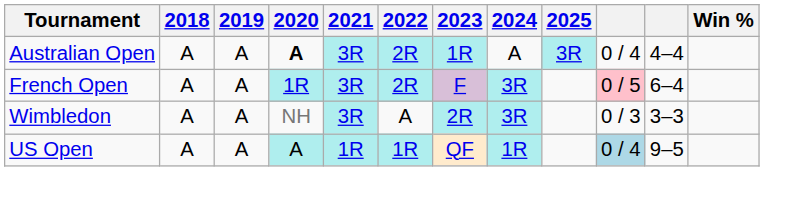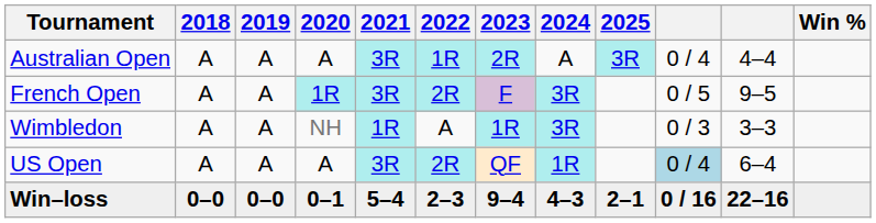 <table class="wikitable" style="text-align:center">
 <tr>
 <th>Tournament</th>
 <th><a href='#'>2018</a></th>
 <th><a href='#'>2019</a></th>
 <th><a href='#'>2020</a></th>
 <th><a href='#'>2021</a></th>
 <th><a href='#'>2022</a></th>
 <th><a href='#'>2023</a></th>
 <th><a href='#'>2024</a></th>
 <th><a href='#'>2025</a></th>
 <th></th>
 <th></th>
 <th>Win %</th>
 </tr>
 <tr>
 <td align=left><a href='#'>Australian Open</a></td>
 <td>A</td>
 <td>A</td>
-<td><strong>A</strong></td>
+<td>A</td>
 <td style=background:#afeeee><a href='#'>3R</a></td>
+<td style=background:#afeeee><a href='#'>1R</a></td>
 <td style=background:#afeeee><a href='#'>2R</a></td>
-<td style=background:#afeeee><a href='#'>1R</a></td>
 <td>A</td>
 <td style=background:#afeeee><a href='#'>3R</a></td>
 <td>0 / 4</td>
 <td>4–4</td>
 <td></td>
 </tr>
 <tr>
 <td align=left><a href='#'>French Open</a></td>
 <td>A</td>
 <td>A</td>
 <td style=background:#afeeee><a href='#'>1R</a></td>
 <td style=background:#afeeee><a href='#'>3R</a></td>
 <td style=background:#afeeee><a href='#'>2R</a></td>
 <td style=background:thistle><a href='#'>F</a></td>
 <td style=background:#afeeee><a href='#'>3R</a></td>
 <td></td>
-<td style="background: pink;">0 / 5</td>
-<td>6–4</td>
+<td>0 / 5</td>
+<td>9–5</td>
 <td></td>
 </tr>
 <tr>
 <td align=left><a href='#'>Wimbledon</a></td>
 <td>A</td>
 <td>A</td>
 <td style=color:#767676>NH</td>
-<td style=background:#afeeee><a href='#'>3R</a></td>
+<td style=background:#afeeee><a href='#'>1R</a></td>
 <td>A</td>
-<td style=background:#afeeee><a href='#'>2R</a></td>
+<td style=background:#afeeee><a href='#'>1R</a></td>
 <td style=background:#afeeee><a href='#'>3R</a></td>
 <td></td>
 <td>0 / 3</td>
 <td>3–3</td>
 <td></td>
 </tr>
 <tr>
 <td align=left><a href='#'>US Open</a></td>
 <td>A</td>
 <td>A</td>
-<td style="background: paleturquoise;">A</td>
-<td style=background:#afeeee><a href='#'>1R</a></td>
-<td style=background:#afeeee><a href='#'>1R</a></td>
+<td>A</td>
+<td style=background:#afeeee><a href='#'>3R</a></td>
+<td style=background:#afeeee><a href='#'>2R</a></td>
 <td style=background:#ffebcd><a href='#'>QF</a></td>
 <td style=background:#afeeee><a href='#'>1R</a></td>
 <td></td>
 <td style="background: lightblue;">0 / 4</td>
-<td>9–5</td>
+<td>6–4</td>
+<td></td>
+</tr>
+<tr style="background:#efefef;font-weight:bold">
+<td align="left">Win–loss</td>
+<td>0–0</td>
+<td>0–0</td>
+<td>0–1</td>
+<td>5–4</td>
+<td>2–3</td>
+<td>9–4</td>
+<td>4–3</td>
+<td>2–1</td>
+<td>0 / 16</td>
+<td>22–16</td>
 <td></td>
 </tr>
 </table>
